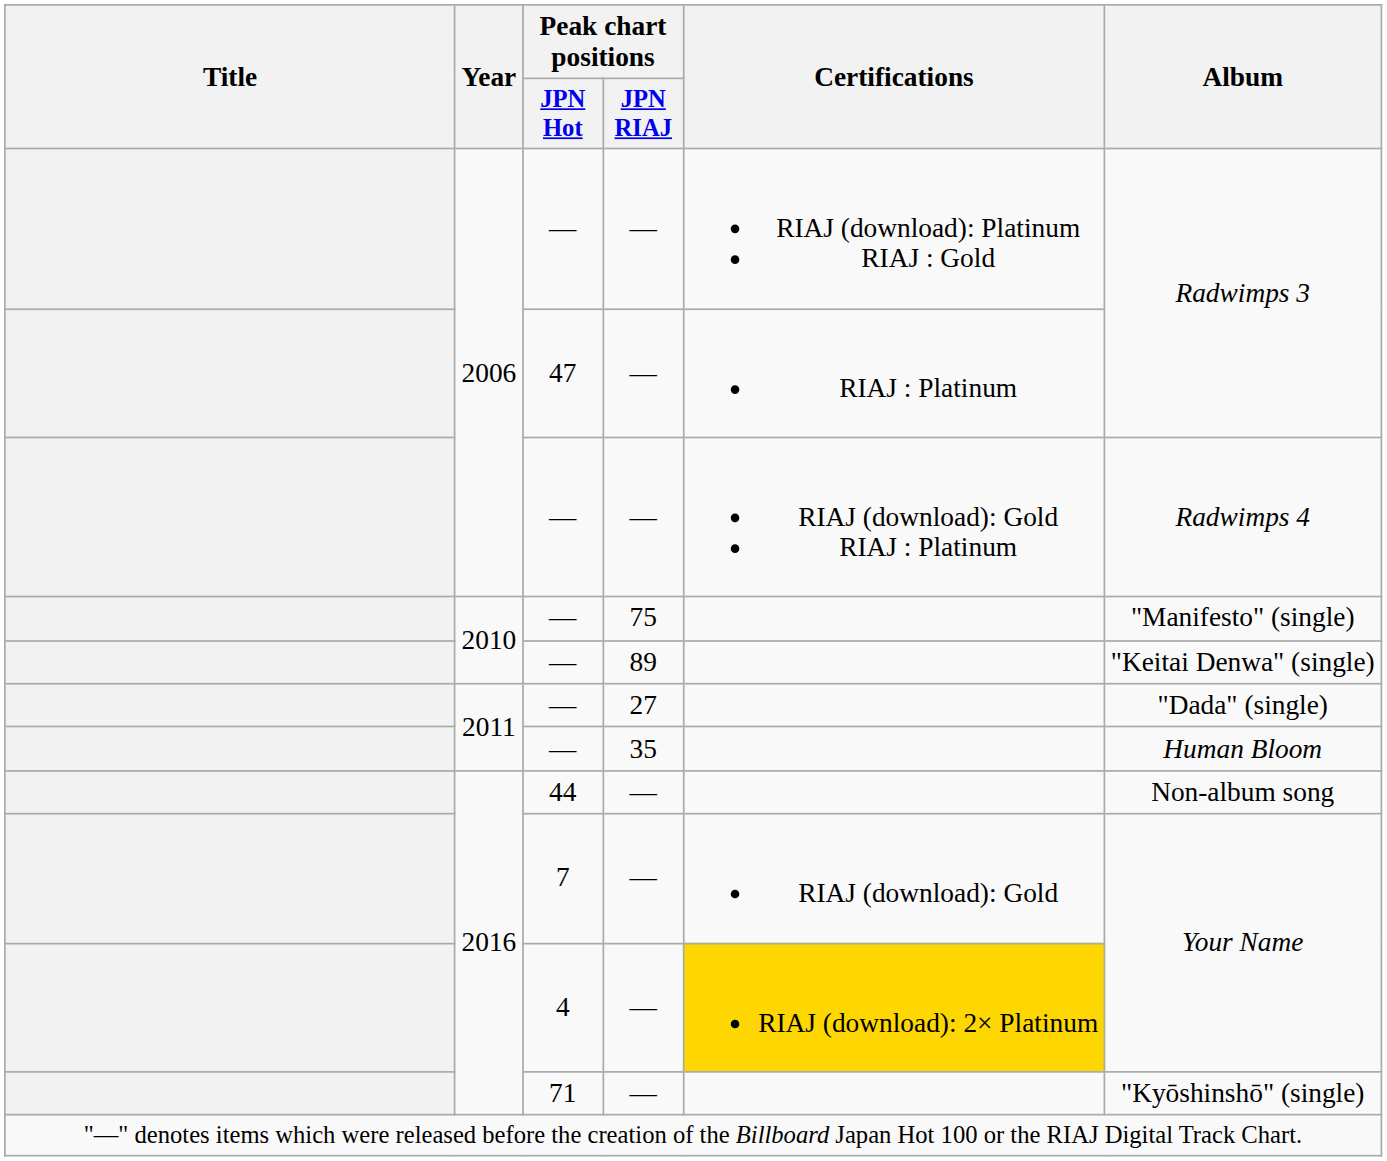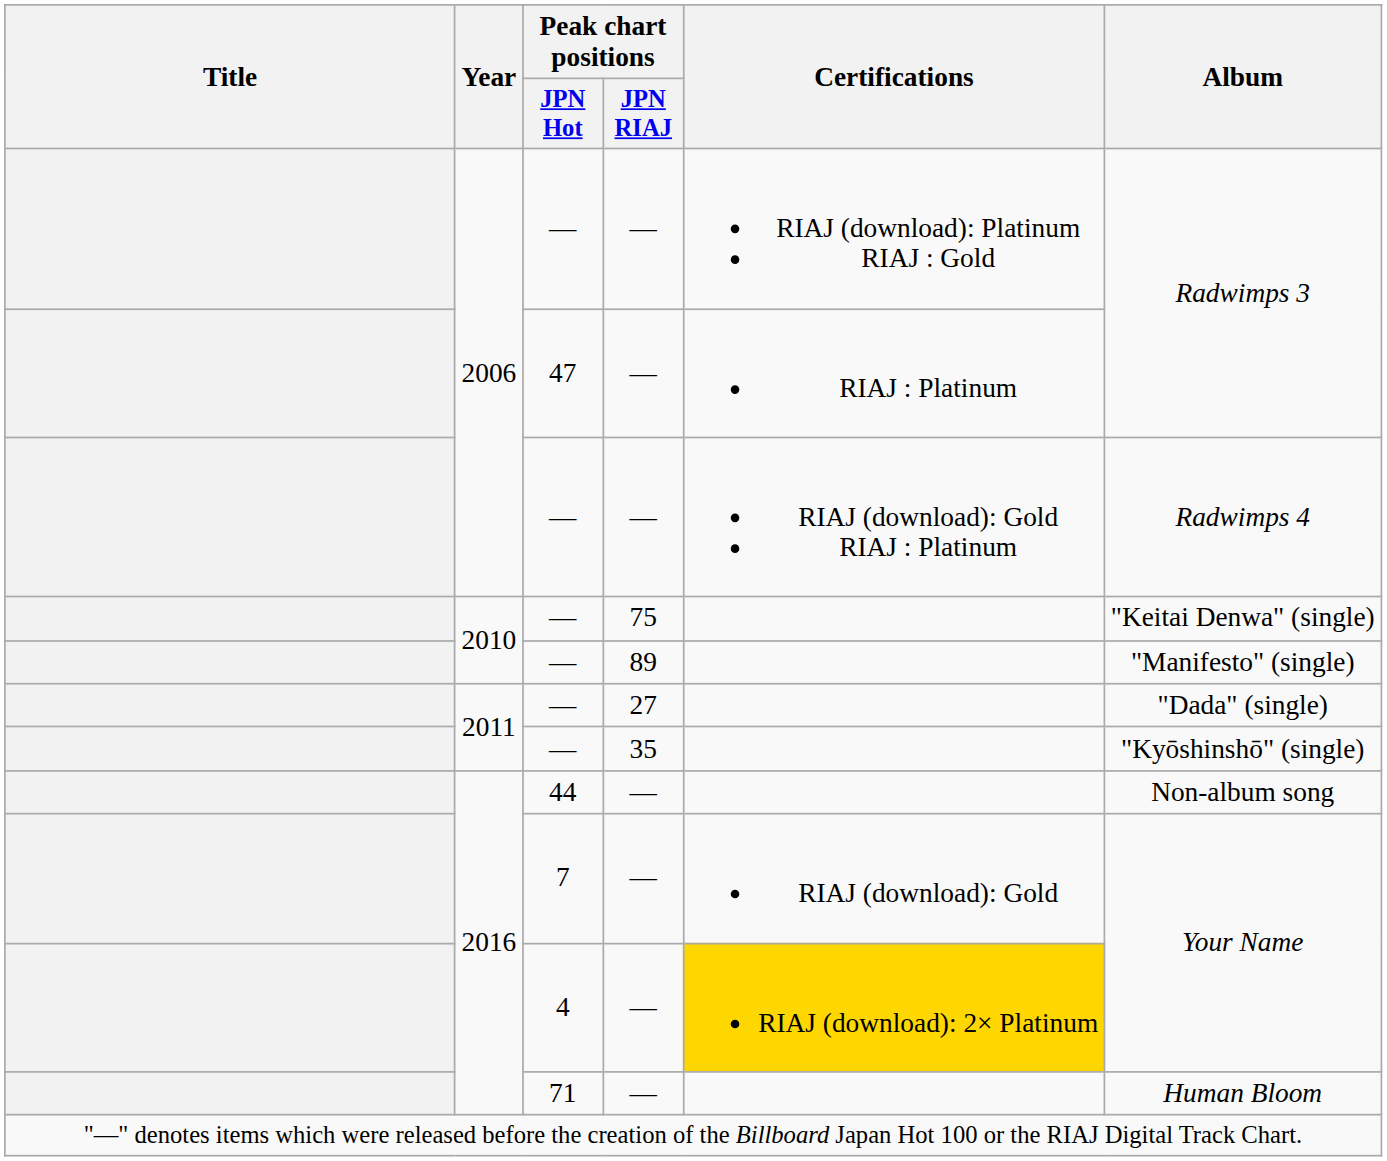 <table class="wikitable plainrowheaders" style="text-align:center;">
 <tr>
 <th scope="col" rowspan="2" style="width:16em;">Title</th>
 <th scope="col" rowspan="2">Year</th>
 <th scope="col" colspan="2">Peak chart positions</th>
 <th scope="col" rowspan="2">Certifications</th>
 <th scope="col" rowspan="2">Album</th>
 </tr>
 <tr>
 <th scope="col" style="width:2.8em;font-size:90%;"><a href='#'>JPN Hot</a><br></th>
 <th scope="col" style="width:2.8em;font-size:90%;"><a href='#'>JPN RIAJ</a><br></th>
 </tr>
 <tr>
 <th scope="row"></th>
 <td rowspan="3">2006</td>
 <td>—</td>
 <td>—</td>
 <td><br><ul><li>RIAJ <span>(download)</span>: Platinum</li><li>RIAJ : Gold</li></ul></td>
 <td rowspan="2"><em>Radwimps 3</em></td>
 </tr>
 <tr>
 <th scope="row"></th>
 <td>47</td>
 <td>—</td>
 <td><br><ul><li>RIAJ : Platinum</li></ul></td>
 </tr>
 <tr>
 <th scope="row"></th>
 <td>—</td>
 <td>—</td>
 <td><br><ul><li>RIAJ <span>(download)</span>: Gold</li><li>RIAJ : Platinum</li></ul></td>
 <td><em>Radwimps 4</em></td>
 </tr>
 <tr>
 <th scope="row"></th>
 <td rowspan="2">2010</td>
 <td>—</td>
 <td>75</td>
 <td></td>
-<td>"Manifesto" <span>(single)</span></td>
+<td>"Keitai Denwa" <span>(single)</span></td>
 </tr>
 <tr>
 <th scope="row"></th>
 <td>—</td>
 <td>89</td>
 <td></td>
-<td>"Keitai Denwa" <span>(single)</span></td>
+<td>"Manifesto" <span>(single)</span></td>
 </tr>
 <tr>
 <th scope="row"></th>
 <td rowspan="2">2011</td>
 <td>—</td>
 <td>27</td>
 <td></td>
 <td>"Dada" <span>(single)</span></td>
 </tr>
 <tr>
 <th scope="row"></th>
 <td>—</td>
 <td>35</td>
 <td></td>
-<td><em>Human Bloom</em></td>
+<td>"Kyōshinshō" <span>(single)</span></td>
 </tr>
 <tr>
 <th scope="row"></th>
 <td rowspan="4">2016</td>
 <td>44</td>
 <td>—</td>
 <td></td>
 <td>Non-album song</td>
 </tr>
 <tr>
 <th scope="row"></th>
 <td>7</td>
 <td>—</td>
 <td><br><ul><li>RIAJ <span>(download)</span>: Gold</li></ul></td>
 <td rowspan="2"><em>Your Name</em></td>
 </tr>
 <tr>
 <th scope="row"></th>
 <td>4</td>
 <td>—</td>
 <td style="background: gold;"><br><ul><li>RIAJ <span>(download)</span>: 2× Platinum</li></ul></td>
 </tr>
 <tr>
 <th scope="row"></th>
 <td>71</td>
 <td>—</td>
 <td></td>
-<td>"Kyōshinshō" <span>(single)</span></td>
+<td><em>Human Bloom</em></td>
 </tr>
 <tr>
 <td colspan="14" align="center" style="font-size:90%;">"—" denotes items which were released before the creation of the <em>Billboard</em> Japan Hot 100 or the RIAJ Digital Track Chart.</td>
 </tr>
 </table>
